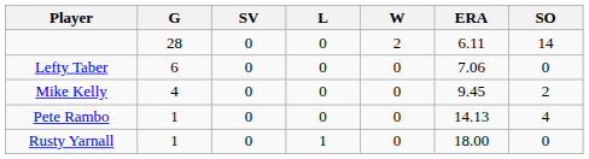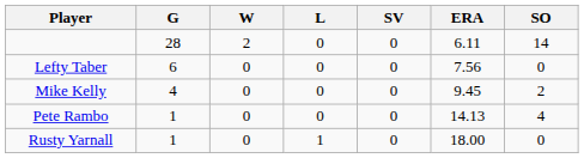 <table class="wikitable sortable">
 <tr>
 <th bgcolor="#DDDDFF" width="16%">Player</th>
 <th bgcolor="#DDDDFF" width="9%">G</th>
+<th bgcolor="#DDDDFF" width="9%">W</th>
+<th bgcolor="#DDDDFF" width="9%">L</th>
 <th bgcolor="#DDDDFF" width="9%">SV</th>
-<th bgcolor="#DDDDFF" width="9%">L</th>
-<th bgcolor="#DDDDFF" width="9%">W</th>
 <th bgcolor="#DDDDFF" width="9%">ERA</th>
 <th bgcolor="#DDDDFF" width="9%">SO</th>
 </tr>
 <tr align="center">
 <td></td>
 <td>28</td>
+<td>2</td>
 <td>0</td>
 <td>0</td>
-<td>2</td>
 <td>6.11</td>
 <td>14</td>
 </tr>
 <tr align="center">
 <td><a href='#'>Lefty Taber</a></td>
 <td>6</td>
 <td>0</td>
 <td>0</td>
 <td>0</td>
-<td>7.06</td>
+<td>7.56</td>
 <td>0</td>
 </tr>
 <tr align=center>
 <td><a href='#'>Mike Kelly</a></td>
 <td>4</td>
 <td>0</td>
 <td>0</td>
 <td>0</td>
 <td>9.45</td>
 <td>2</td>
 </tr>
 <tr align=center>
 <td><a href='#'>Pete Rambo</a></td>
 <td>1</td>
 <td>0</td>
 <td>0</td>
 <td>0</td>
 <td>14.13</td>
 <td>4</td>
 </tr>
 <tr align=center>
 <td><a href='#'>Rusty Yarnall</a></td>
 <td>1</td>
 <td>0</td>
 <td>1</td>
 <td>0</td>
 <td>18.00</td>
 <td>0</td>
 </tr>
 </table>
